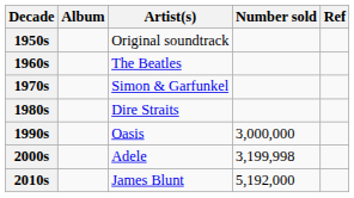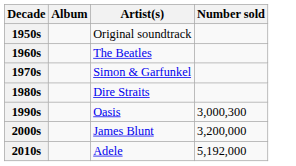 <table class="wikitable sortable plainrowheaders">
 <tr>
 <th scope="col">Decade</th>
 <th scope="col">Album</th>
 <th scope="col">Artist(s)</th>
 <th scope="col">Number sold</th>
-<th scope="col">Ref</th>
 </tr>
 <tr>
 <th scope=row style="text-align:center;">1950s</th>
 <td></td>
 <td>Original soundtrack</td>
-<td></td>
 <td></td>
 </tr>
 <tr>
 <th scope=row style="text-align:center;">1960s</th>
 <td></td>
 <td><a href='#'>The Beatles</a></td>
 <td></td>
-<td></td>
 </tr>
 <tr>
 <th scope=row style="text-align:center;">1970s</th>
 <td></td>
 <td><a href='#'>Simon & Garfunkel</a></td>
-<td></td>
 <td></td>
 </tr>
 <tr>
 <th scope=row style="text-align:center;">1980s</th>
 <td></td>
 <td><a href='#'>Dire Straits</a></td>
 <td></td>
-<td></td>
 </tr>
 <tr>
 <th scope=row style="text-align:center;">1990s</th>
 <td></td>
 <td><a href='#'>Oasis</a></td>
-<td>3,000,000</td>
-<td align=center></td>
+<td>3,000,300</td>
 </tr>
 <tr>
 <th scope=row style="text-align:center;">2000s</th>
 <td></td>
-<td><a href='#'>Adele</a></td>
-<td>3,199,998</td>
-<td align=center></td>
+<td><a href='#'>James Blunt</a></td>
+<td>3,200,000</td>
 </tr>
 <tr>
 <th scope=row style="text-align:center;">2010s</th>
 <td></td>
-<td><a href='#'>James Blunt</a></td>
+<td><a href='#'>Adele</a></td>
 <td>5,192,000</td>
-<td align=center></td>
 </tr>
 </table>
